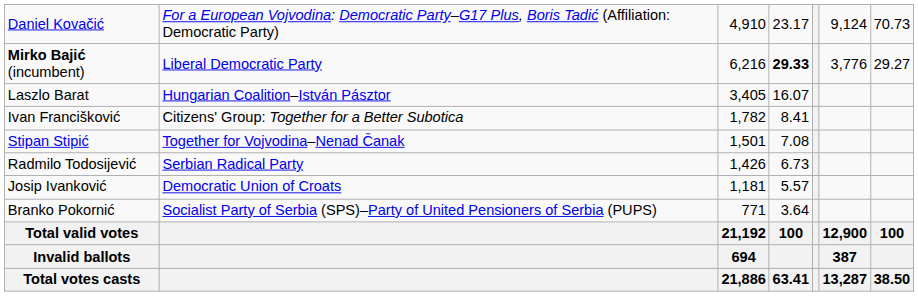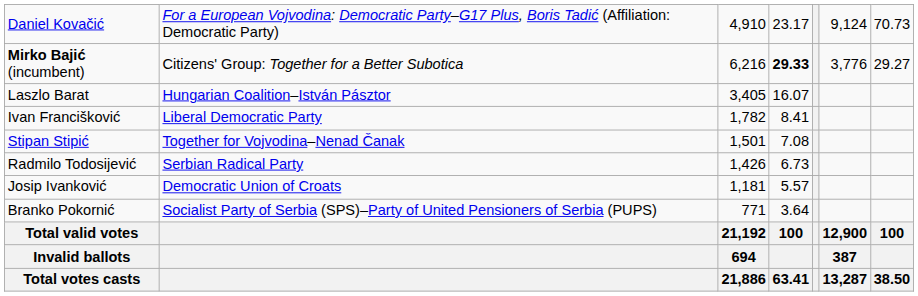 <table style="width:1000px;" class="wikitable">
 <tr>
 <td align="left"><a href='#'>Daniel Kovačić</a></td>
 <td align="left"><em><a href='#'>For a European Vojvodina</a>: <a href='#'>Democratic Party</a>–<a href='#'>G17 Plus</a>, <a href='#'>Boris Tadić</a></em> (Affiliation: Democratic Party)</td>
 <td align="right">4,910</td>
 <td align="right">23.17</td>
 <th align="left"></th>
 <td align="right">9,124</td>
 <td align="right">70.73</td>
 </tr>
 <tr>
 <td align="left"><strong>Mirko Bajić</strong> (incumbent)</td>
-<td align="left"><a href='#'>Liberal Democratic Party</a></td>
+<td align="left">Citizens' Group: <em>Together for a Better Subotica</em></td>
 <td align="right">6,216</td>
 <td align="right"><strong>29.33</strong></td>
 <th align="left"></th>
 <td align="right">3,776</td>
 <td align="right">29.27</td>
 </tr>
 <tr>
 <td align="left">Laszlo Barat</td>
 <td align="left"><a href='#'>Hungarian Coalition</a>–<a href='#'>István Pásztor</a></td>
 <td align="right">3,405</td>
 <td align="right">16.07</td>
 <th align="left"></th>
 <td align="right"></td>
 <td align="right"></td>
 </tr>
 <tr>
 <td align="left">Ivan Francišković</td>
-<td align="left">Citizens' Group: <em>Together for a Better Subotica</em></td>
+<td align="left"><a href='#'>Liberal Democratic Party</a></td>
 <td align="right">1,782</td>
 <td align="right">8.41</td>
 <th align="left"></th>
 <td align="right"></td>
 <td align="right"></td>
 </tr>
 <tr>
 <td align="left"><a href='#'>Stipan Stipić</a></td>
 <td align="left"><a href='#'>Together for Vojvodina</a>–<a href='#'>Nenad Čanak</a></td>
 <td align="right">1,501</td>
 <td align="right">7.08</td>
 <th align="left"></th>
 <td align="right"></td>
 <td align="right"></td>
 </tr>
 <tr>
 <td align="left">Radmilo Todosijević</td>
 <td align="left"><a href='#'>Serbian Radical Party</a></td>
 <td align="right">1,426</td>
 <td align="right">6.73</td>
 <th align="left"></th>
 <td align="right"></td>
 <td align="right"></td>
 </tr>
 <tr>
 <td align="left">Josip Ivanković</td>
 <td align="left"><a href='#'>Democratic Union of Croats</a></td>
 <td align="right">1,181</td>
 <td align="right">5.57</td>
 <th align="left"></th>
 <td align="right"></td>
 <td align="right"></td>
 </tr>
 <tr>
 <td align="left">Branko Pokornić</td>
 <td align="left"><a href='#'>Socialist Party of Serbia</a> (SPS)–<a href='#'>Party of United Pensioners of Serbia</a> (PUPS)</td>
 <td align="right">771</td>
 <td align="right">3.64</td>
 <th align="left"></th>
 <td align="right"></td>
 <td align="right"></td>
 </tr>
 <tr>
 <th align="left">Total valid votes</th>
 <th align="left"></th>
 <th align="right">21,192</th>
 <th align="right">100</th>
 <th align="left"></th>
 <th align="right">12,900</th>
 <th align="right">100</th>
 </tr>
 <tr>
 <th align="left">Invalid ballots</th>
 <th align="left"></th>
 <th align="right">694</th>
 <th align="right"></th>
 <th align="left"></th>
 <th align="right">387</th>
 <th align="right"></th>
 </tr>
 <tr>
 <th align="left">Total votes casts</th>
 <th align="left"></th>
 <th align="right">21,886</th>
 <th align="right">63.41</th>
 <th align="left"></th>
 <th align="right">13,287</th>
 <th align="right">38.50</th>
 </tr>
 </table>
